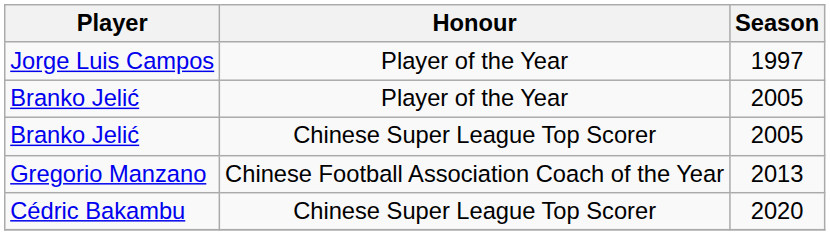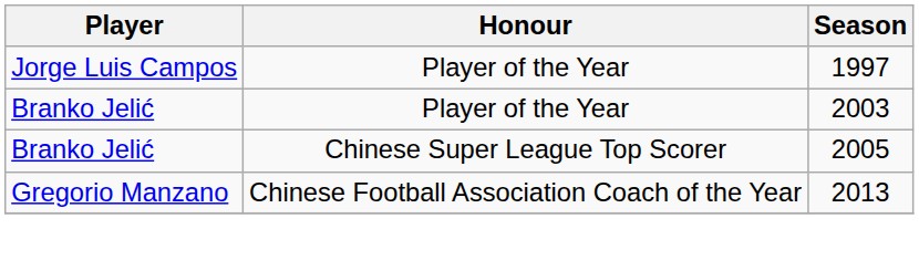 <table class="wikitable" style="text-align:center">
 <tr>
 <th>Player</th>
 <th>Honour</th>
 <th>Season</th>
 </tr>
 <tr>
 <td align=left> <a href='#'>Jorge Luis Campos</a></td>
 <td>Player of the Year</td>
 <td>1997</td>
 </tr>
 <tr>
 <td align=left> <a href='#'>Branko Jelić</a></td>
 <td>Player of the Year</td>
-<td>2005</td>
+<td>2003</td>
 </tr>
 <tr>
 <td align=left> <a href='#'>Branko Jelić</a></td>
 <td>Chinese Super League Top Scorer</td>
 <td>2005</td>
 </tr>
 <tr>
 <td align=left> <a href='#'>Gregorio Manzano</a></td>
 <td>Chinese Football Association Coach of the Year</td>
 <td>2013</td>
 </tr>
 <tr>
-<td align=left> <a href='#'>Cédric Bakambu</a></td>
-<td>Chinese Super League Top Scorer</td>
-<td>2020</td>
-</tr>
-<tr>
 </tr>
 </table>
